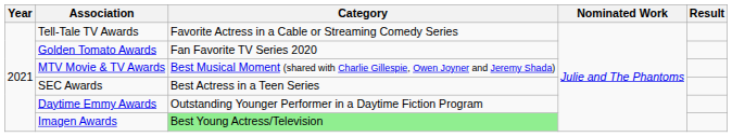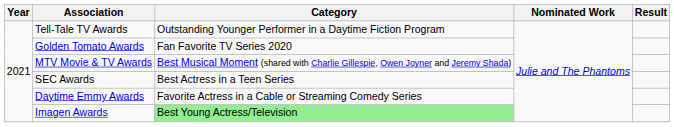 <table class="wikitable">
 <tr>
 <th>Year</th>
 <th>Association</th>
 <th>Category</th>
 <th>Nominated Work</th>
 <th>Result</th>
 </tr>
 <tr>
 <td rowspan="6">2021</td>
 <td>Tell-Tale TV Awards</td>
-<td>Favorite Actress in a Cable or Streaming Comedy Series</td>
+<td>Outstanding Younger Performer in a Daytime Fiction Program</td>
 <td rowspan="6"><a href='#'><em>Julie and The Phantoms</em></a></td>
 <td></td>
 </tr>
 <tr>
 <td><a href='#'>Golden Tomato Awards</a></td>
 <td>Fan Favorite TV Series 2020</td>
 <td></td>
 </tr>
 <tr>
 <td><a href='#'>MTV Movie & TV Awards</a></td>
 <td><a href='#'>Best Musical Moment</a> <small>(shared with <a href='#'>Charlie Gillespie</a>, <a href='#'>Owen Joyner</a> and <a href='#'>Jeremy Shada</a>)</small></td>
 <td></td>
 </tr>
 <tr>
 <td>SEC Awards</td>
 <td>Best Actress in a Teen Series</td>
 <td></td>
 </tr>
 <tr>
 <td><a href='#'>Daytime Emmy Awards</a></td>
-<td>Outstanding Younger Performer in a Daytime Fiction Program</td>
+<td>Favorite Actress in a Cable or Streaming Comedy Series</td>
 <td></td>
 </tr>
 <tr>
 <td><a href='#'>Imagen Awards</a></td>
 <td style="background: lightgreen;">Best Young Actress/Television</td>
 <td></td>
 </tr>
 </table>
